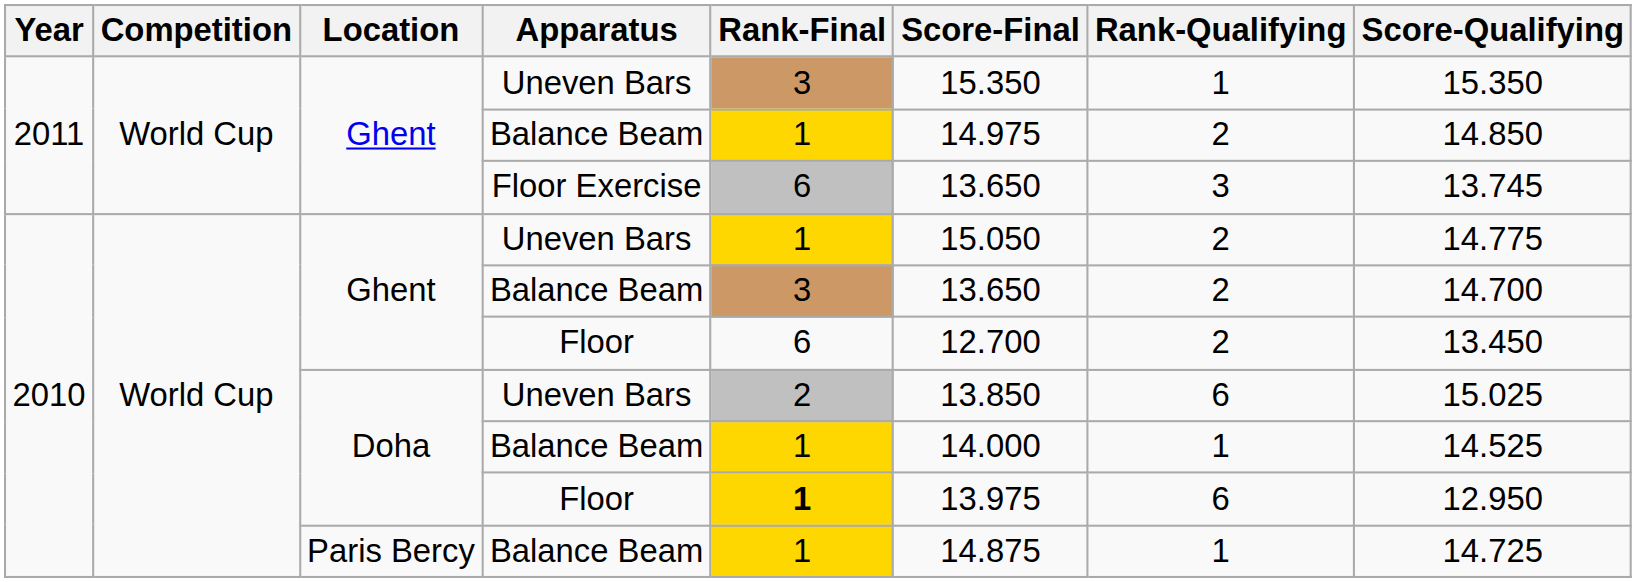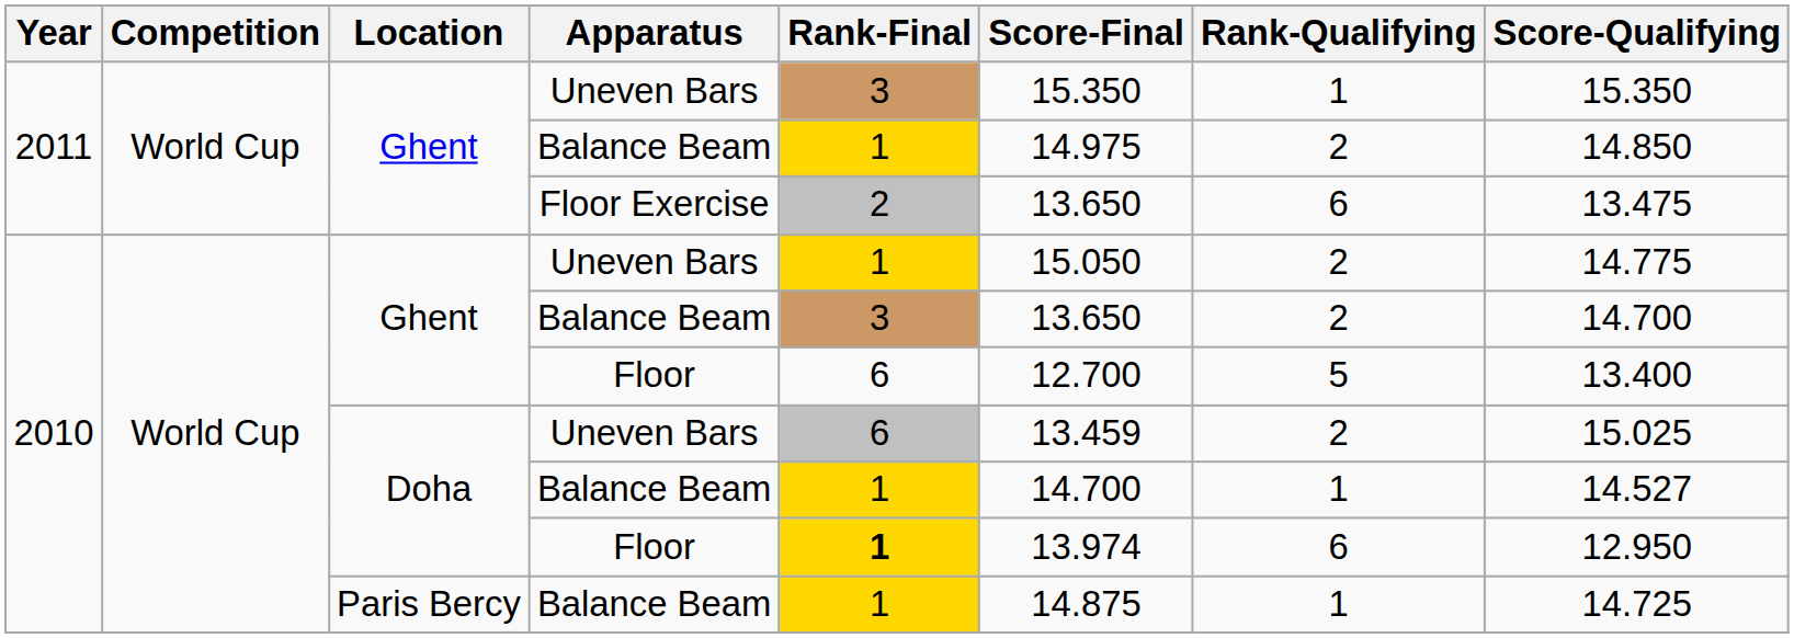 <table class="wikitable" style="text-align:center">
 <tr .>
 <th>Year</th>
 <th>Competition</th>
 <th>Location</th>
 <th>Apparatus</th>
 <th>Rank-Final</th>
 <th>Score-Final</th>
 <th>Rank-Qualifying</th>
 <th>Score-Qualifying</th>
 </tr>
 <tr>
 <td rowspan="3">2011</td>
 <td rowspan="3">World Cup</td>
 <td rowspan="3"><a href='#'>Ghent</a></td>
 <td>Uneven Bars</td>
 <td bgcolor="cc9966">3</td>
 <td>15.350</td>
 <td>1</td>
 <td>15.350</td>
 </tr>
 <tr>
 <td>Balance Beam</td>
 <td bgcolor="gold">1</td>
 <td>14.975</td>
 <td>2</td>
 <td>14.850</td>
 </tr>
 <tr>
 <td>Floor Exercise</td>
-<td bgcolor="silver">6</td>
+<td bgcolor="silver">2</td>
 <td>13.650</td>
-<td>3</td>
-<td>13.745</td>
+<td>6</td>
+<td>13.475</td>
 </tr>
 <tr>
 <td rowspan="7">2010</td>
 <td rowspan="7">World Cup</td>
 <td rowspan="3">Ghent</td>
 <td>Uneven Bars</td>
 <td bgcolor="gold">1</td>
 <td>15.050</td>
 <td>2</td>
 <td>14.775</td>
 </tr>
 <tr>
 <td>Balance Beam</td>
 <td bgcolor="cc9966">3</td>
 <td>13.650</td>
 <td>2</td>
 <td>14.700</td>
 </tr>
 <tr>
 <td>Floor</td>
 <td>6</td>
 <td>12.700</td>
-<td>2</td>
-<td>13.450</td>
+<td>5</td>
+<td>13.400</td>
 </tr>
 <tr>
 <td rowspan="3">Doha</td>
 <td>Uneven Bars</td>
-<td bgcolor="silver">2</td>
-<td>13.850</td>
-<td>6</td>
+<td bgcolor="silver">6</td>
+<td>13.459</td>
+<td>2</td>
 <td>15.025</td>
 </tr>
 <tr>
 <td>Balance Beam</td>
 <td bgcolor="gold">1</td>
-<td>14.000</td>
+<td>14.700</td>
 <td>1</td>
-<td>14.525</td>
+<td>14.527</td>
 </tr>
 <tr>
 <td>Floor</td>
 <td bgcolor="gold"><strong>1</strong></td>
-<td>13.975</td>
+<td>13.974</td>
 <td>6</td>
 <td>12.950</td>
 </tr>
 <tr>
 <td rowspan="1">Paris Bercy</td>
 <td>Balance Beam</td>
 <td bgcolor="gold">1</td>
 <td>14.875</td>
 <td>1</td>
 <td>14.725</td>
 </tr>
 </table>
